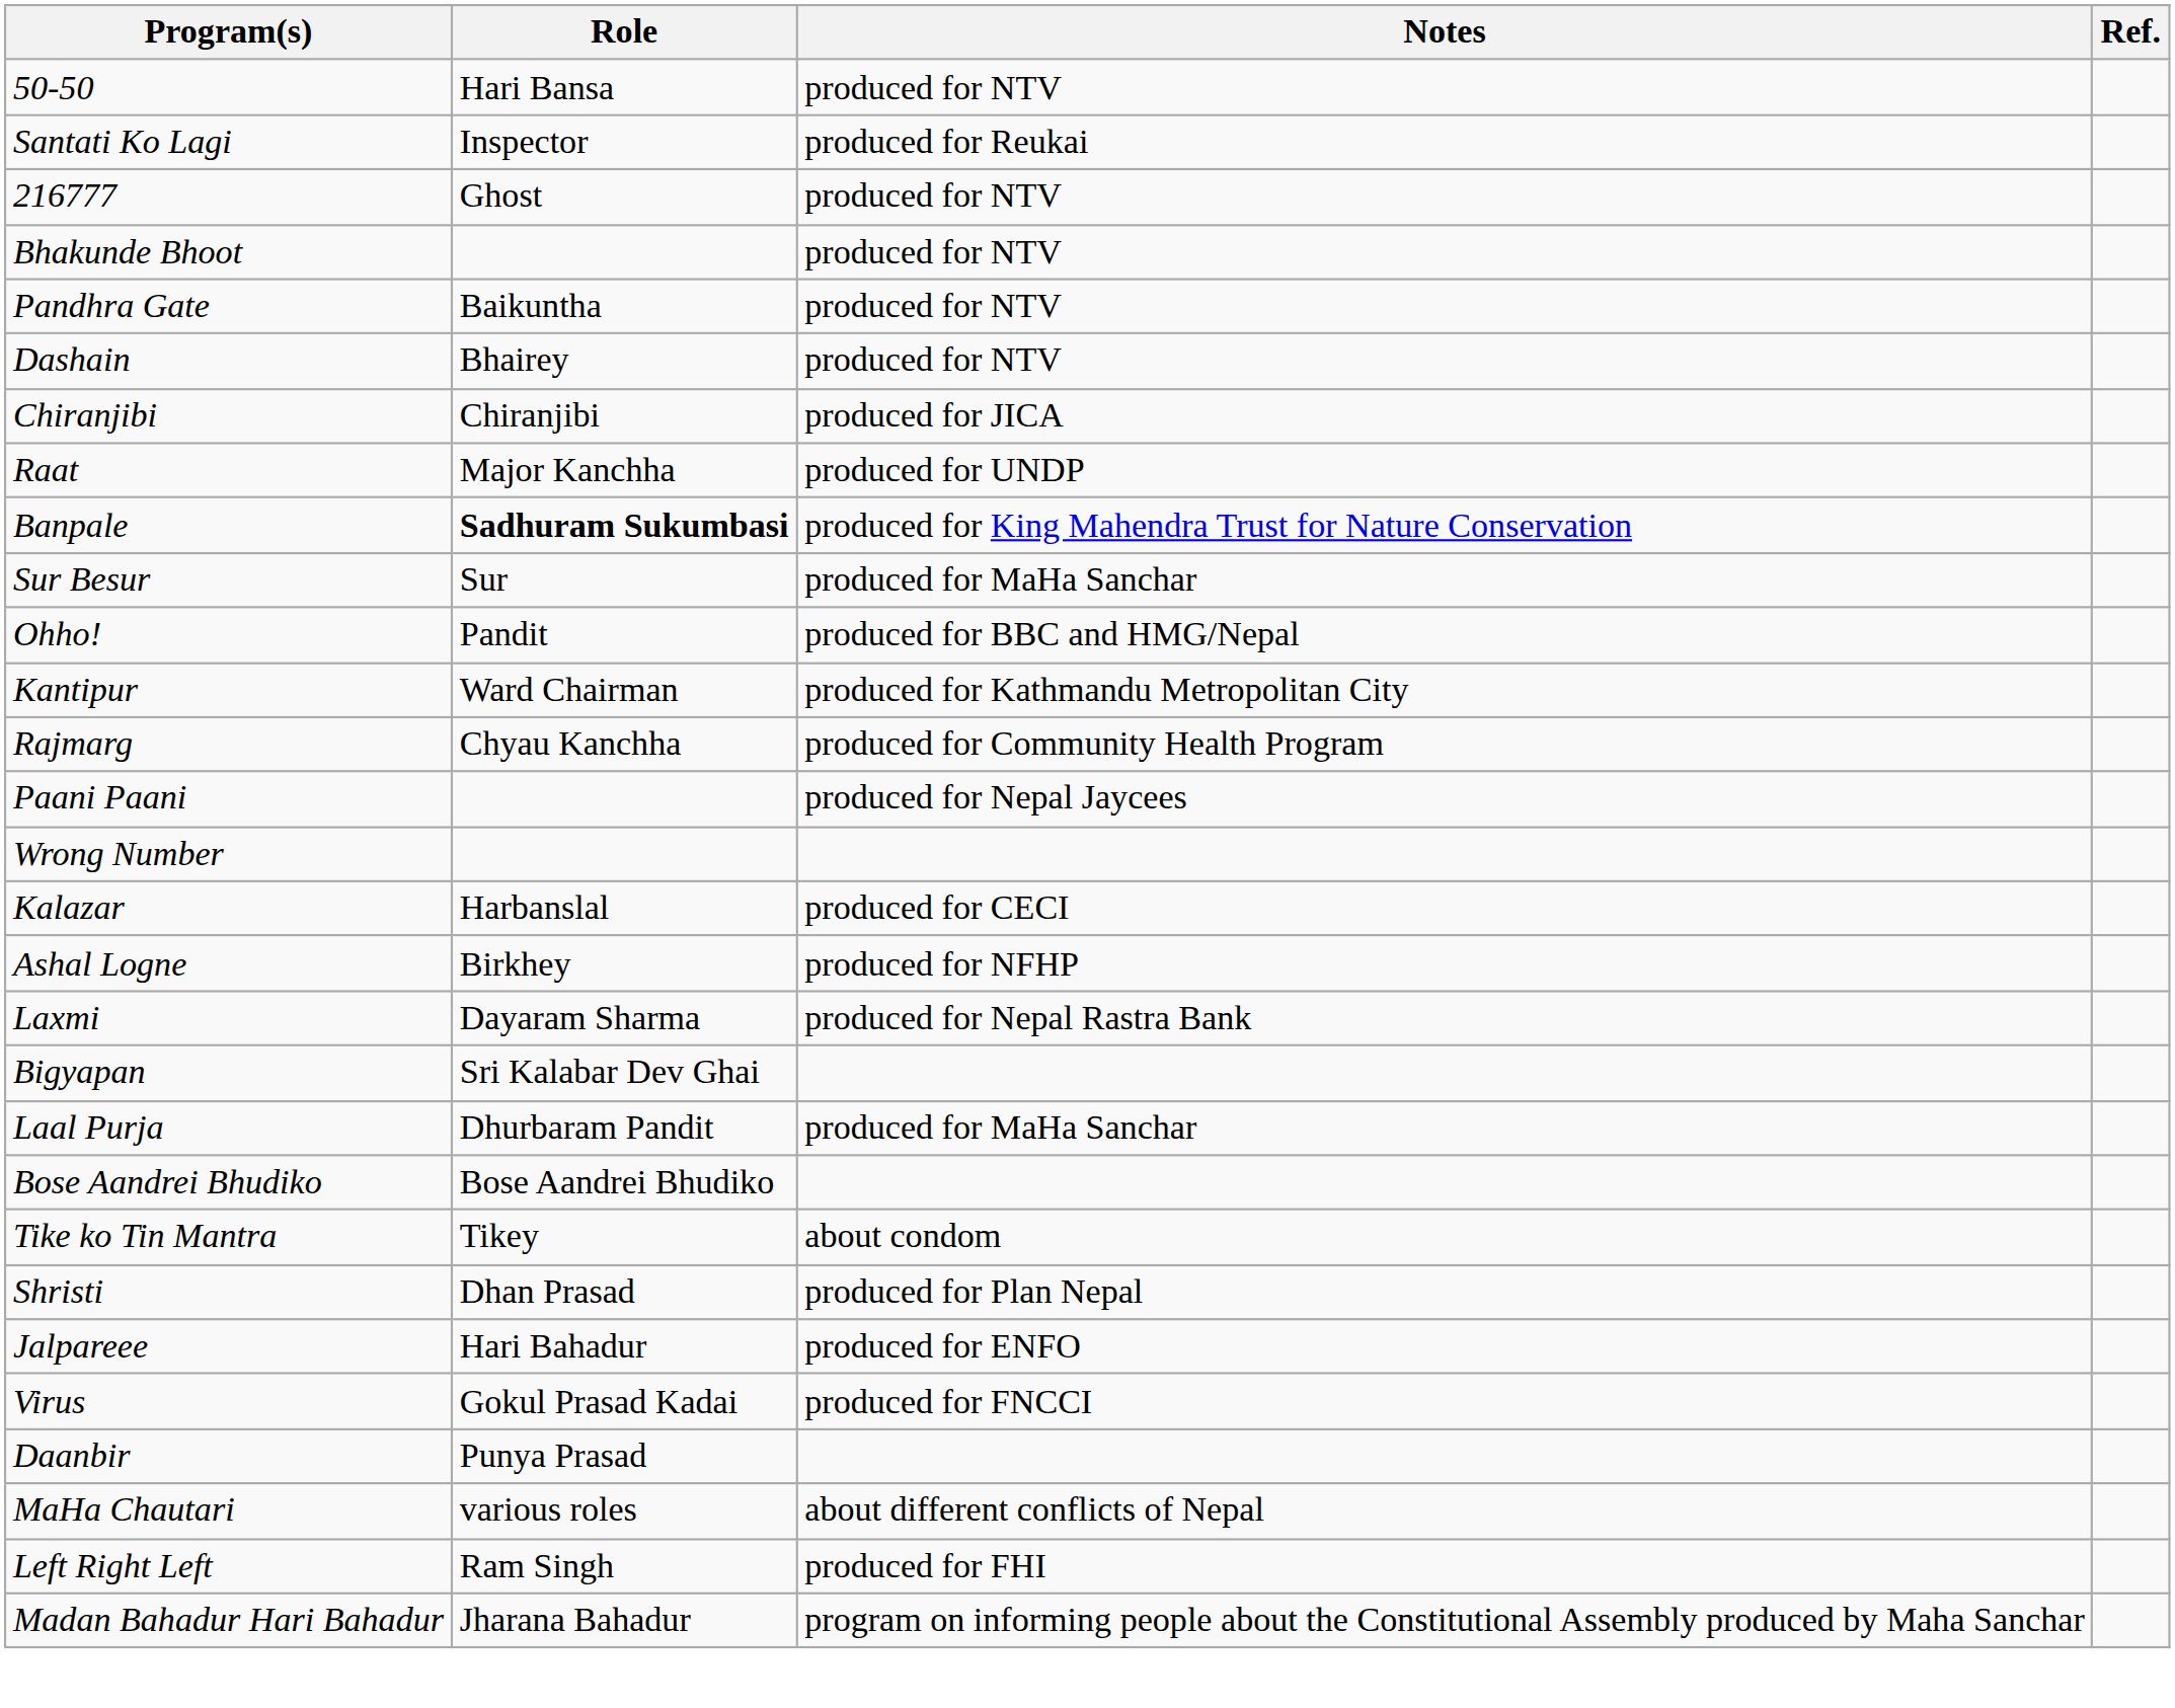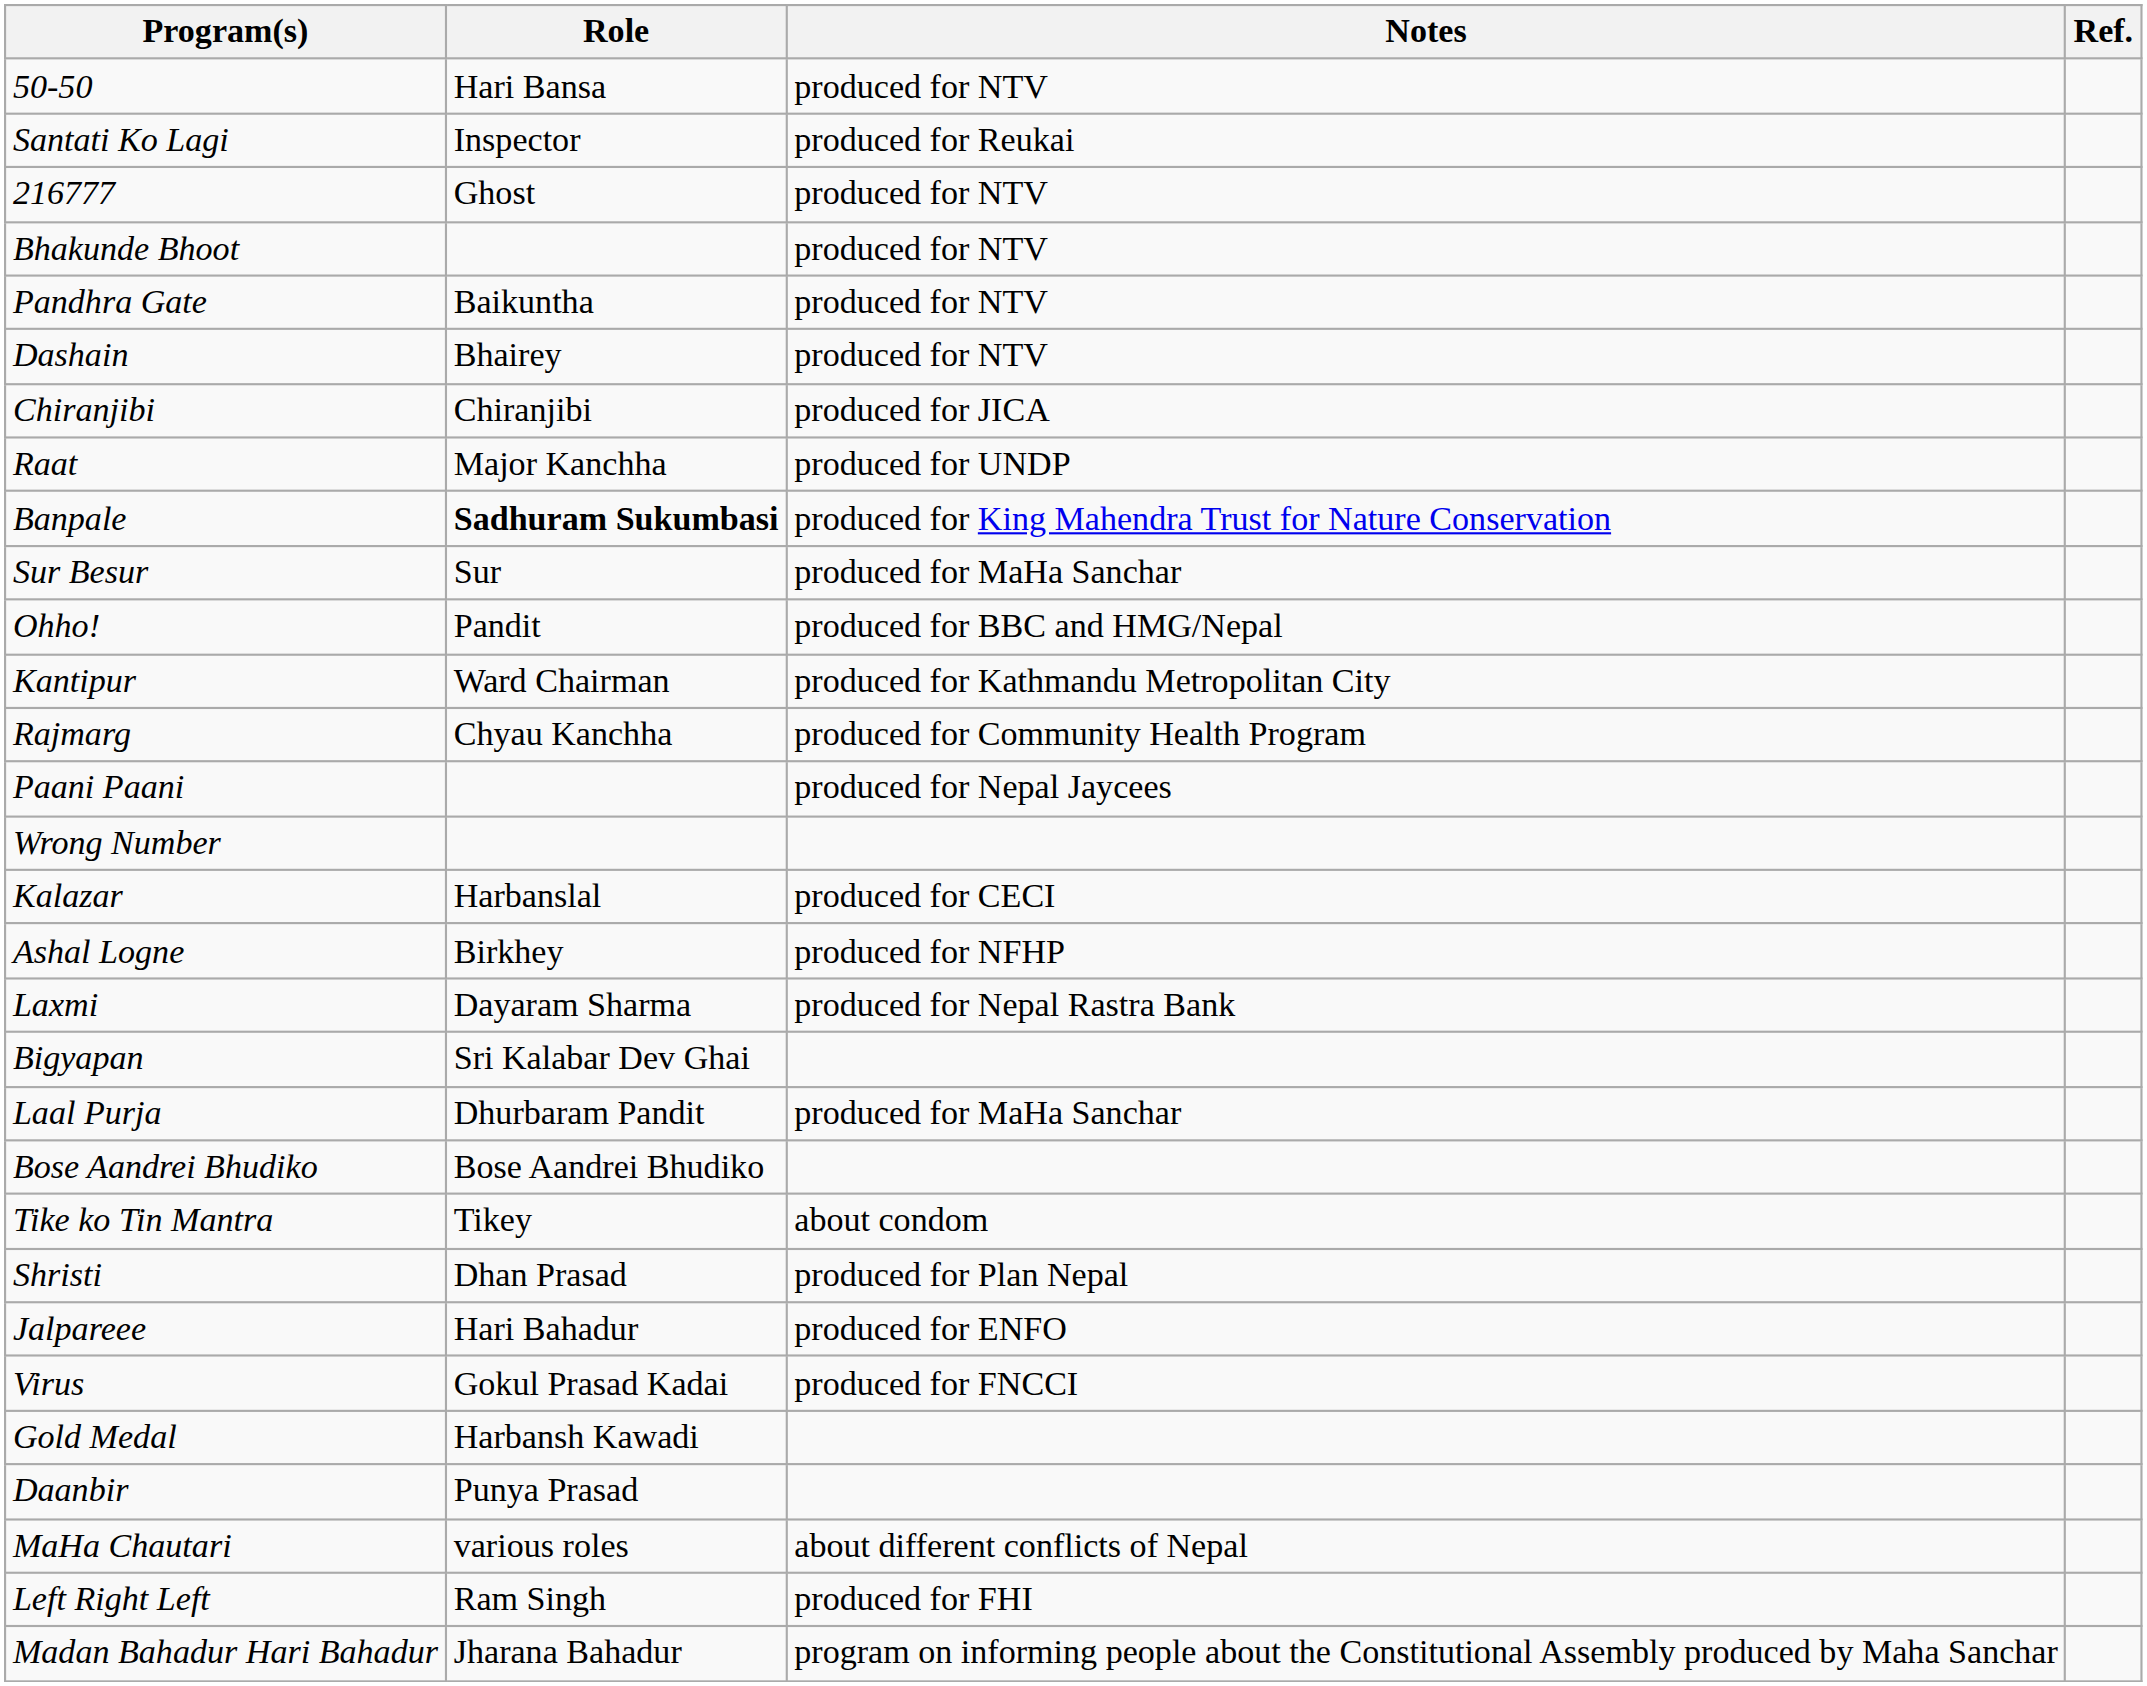 <table class="wikitable">
 <tr>
 <th>Program(s)</th>
 <th>Role</th>
 <th>Notes</th>
 <th>Ref.</th>
 </tr>
 <tr>
 <td><em>50-50</em></td>
 <td>Hari Bansa</td>
 <td>produced for NTV</td>
 <td></td>
 </tr>
 <tr>
 <td><em>Santati Ko Lagi</em></td>
 <td>Inspector</td>
 <td>produced for Reukai</td>
 <td></td>
 </tr>
 <tr>
 <td><em>216777</em></td>
 <td>Ghost</td>
 <td>produced for NTV</td>
 <td></td>
 </tr>
 <tr>
 <td><em>Bhakunde Bhoot</em></td>
 <td></td>
 <td>produced for NTV</td>
 <td></td>
 </tr>
 <tr>
 <td><em>Pandhra Gate</em></td>
 <td>Baikuntha</td>
 <td>produced for NTV</td>
 <td></td>
 </tr>
 <tr>
 <td><em>Dashain</em></td>
 <td>Bhairey</td>
 <td>produced for NTV</td>
 <td></td>
 </tr>
 <tr>
 <td><em>Chiranjibi</em></td>
 <td>Chiranjibi</td>
 <td>produced for JICA</td>
 <td></td>
 </tr>
 <tr>
 <td><em>Raat</em></td>
 <td>Major Kanchha</td>
 <td>produced for UNDP</td>
 <td></td>
 </tr>
 <tr>
 <td><em>Banpale</em></td>
 <td><strong>Sadhuram Sukumbasi</strong></td>
 <td>produced for <a href='#'>King Mahendra Trust for Nature Conservation</a></td>
 <td></td>
 </tr>
 <tr>
 <td><em>Sur Besur</em></td>
 <td>Sur</td>
 <td>produced for MaHa Sanchar</td>
 <td></td>
 </tr>
 <tr>
 <td><em>Ohho!</em></td>
 <td>Pandit</td>
 <td>produced for BBC and HMG/Nepal</td>
 <td></td>
 </tr>
 <tr>
 <td><em>Kantipur</em></td>
 <td>Ward Chairman</td>
 <td>produced for Kathmandu Metropolitan City</td>
 <td></td>
 </tr>
 <tr>
 <td><em>Rajmarg</em></td>
 <td>Chyau Kanchha</td>
 <td>produced for Community Health Program</td>
 <td></td>
 </tr>
 <tr>
 <td><em>Paani Paani</em></td>
 <td></td>
 <td>produced for Nepal Jaycees</td>
 <td></td>
 </tr>
 <tr>
 <td><em>Wrong Number</em></td>
 <td></td>
 <td></td>
 <td></td>
 </tr>
 <tr>
 <td><em>Kalazar</em></td>
 <td>Harbanslal</td>
 <td>produced for CECI</td>
 <td></td>
 </tr>
 <tr>
 <td><em>Ashal Logne</em></td>
 <td>Birkhey</td>
 <td>produced for NFHP</td>
 <td></td>
 </tr>
 <tr>
 <td><em>Laxmi</em></td>
 <td>Dayaram Sharma</td>
 <td>produced for Nepal Rastra Bank</td>
 <td></td>
 </tr>
 <tr>
 <td><em>Bigyapan</em></td>
 <td>Sri Kalabar Dev Ghai</td>
 <td></td>
 <td></td>
 </tr>
 <tr>
 <td><em>Laal Purja</em></td>
 <td>Dhurbaram Pandit</td>
 <td>produced for MaHa Sanchar</td>
 <td></td>
 </tr>
 <tr>
 <td><em>Bose Aandrei Bhudiko</em></td>
 <td>Bose Aandrei Bhudiko</td>
 <td></td>
 <td></td>
 </tr>
 <tr>
 <td><em>Tike ko Tin Mantra</em></td>
 <td>Tikey</td>
 <td>about condom</td>
 <td></td>
 </tr>
 <tr>
 <td><em>Shristi</em></td>
 <td>Dhan Prasad</td>
 <td>produced for Plan Nepal</td>
 <td></td>
 </tr>
 <tr>
 <td><em>Jalpareee</em></td>
 <td>Hari Bahadur</td>
 <td>produced for ENFO</td>
 <td></td>
 </tr>
 <tr>
 <td><em>Virus</em></td>
 <td>Gokul Prasad Kadai</td>
 <td>produced for FNCCI</td>
 <td></td>
 </tr>
 <tr>
+<td><em>Gold Medal</em></td>
+<td>Harbansh Kawadi</td>
+<td></td>
+<td></td>
+</tr>
+<tr>
 <td><em>Daanbir</em></td>
 <td>Punya Prasad</td>
 <td></td>
 <td></td>
 </tr>
 <tr>
 <td><em>MaHa Chautari</em></td>
 <td>various roles</td>
 <td>about different conflicts of Nepal</td>
 <td></td>
 </tr>
 <tr>
 <td><em>Left Right Left</em></td>
 <td>Ram Singh</td>
 <td>produced for FHI</td>
 <td></td>
 </tr>
 <tr>
 <td><em>Madan Bahadur Hari Bahadur</em></td>
 <td>Jharana Bahadur</td>
 <td>program on informing people about the Constitutional Assembly produced by Maha Sanchar</td>
 <td></td>
 </tr>
 </table>
